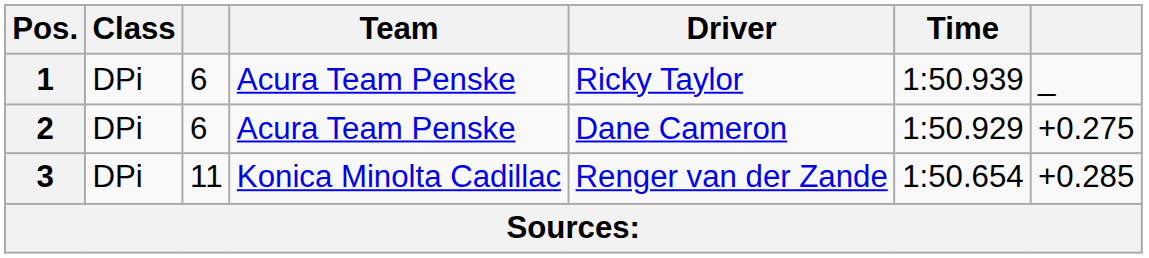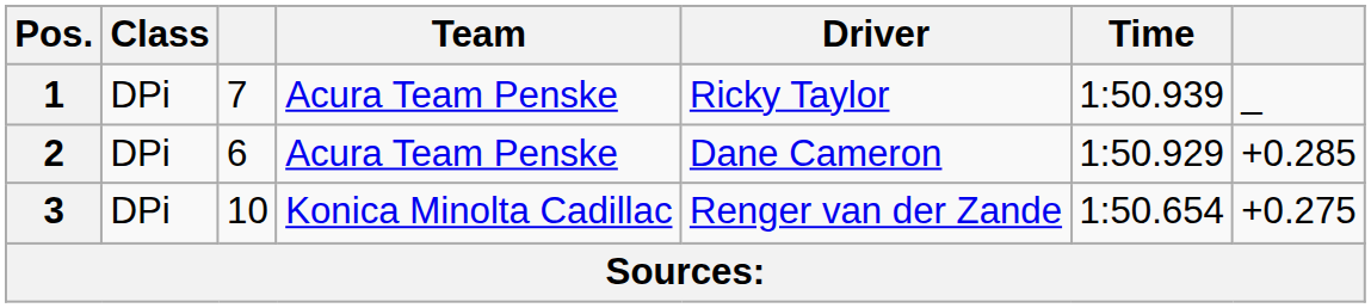 <table class="wikitable">
 <tr>
 <th>Pos.</th>
 <th>Class</th>
 <th></th>
 <th>Team</th>
 <th>Driver</th>
 <th>Time</th>
 <th></th>
 </tr>
 <tr>
 <th>1</th>
 <td>DPi</td>
-<td>6</td>
+<td>7</td>
 <td><a href='#'>Acura Team Penske</a></td>
 <td><a href='#'>Ricky Taylor</a></td>
 <td>1:50.939</td>
 <td>_</td>
 </tr>
 <tr>
 <th>2</th>
 <td>DPi</td>
 <td>6</td>
 <td><a href='#'>Acura Team Penske</a></td>
 <td><a href='#'>Dane Cameron</a></td>
 <td>1:50.929</td>
-<td>+0.275</td>
+<td>+0.285</td>
 </tr>
 <tr>
 <th>3</th>
 <td>DPi</td>
-<td>11</td>
+<td>10</td>
 <td><a href='#'>Konica Minolta Cadillac</a></td>
 <td><a href='#'>Renger van der Zande</a></td>
 <td>1:50.654</td>
-<td>+0.285</td>
+<td>+0.275</td>
 </tr>
 <tr>
 <th colspan="7">Sources:</th>
 </tr>
 </table>
